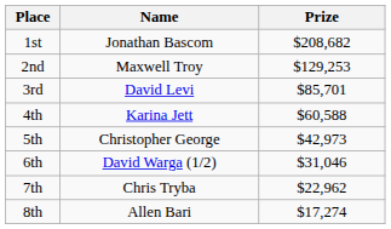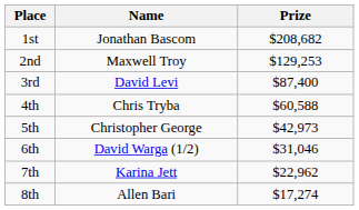 <table class="wikitable">
 <tr>
 <th width="50">Place</th>
 <th width="200">Name</th>
 <th width="125">Prize</th>
 </tr>
 <tr>
 <td align = "center">1st</td>
 <td align = "center">Jonathan Bascom</td>
 <td align = "center">$208,682</td>
 </tr>
 <tr>
 <td align = "center">2nd</td>
 <td align = "center">Maxwell Troy</td>
 <td align = "center">$129,253</td>
 </tr>
 <tr>
 <td align = "center">3rd</td>
 <td align = "center"><a href='#'>David Levi</a></td>
-<td align = "center">$85,701</td>
+<td align = "center">$87,400</td>
 </tr>
 <tr>
 <td align = "center">4th</td>
-<td align = "center"><a href='#'>Karina Jett</a></td>
+<td align = "center">Chris Tryba</td>
 <td align = "center">$60,588</td>
 </tr>
 <tr>
 <td align = "center">5th</td>
 <td align = "center">Christopher George</td>
 <td align = "center">$42,973</td>
 </tr>
 <tr>
 <td align = "center">6th</td>
 <td align = "center"><a href='#'>David Warga</a> (1/2)</td>
 <td align = "center">$31,046</td>
 </tr>
 <tr>
 <td align = "center">7th</td>
-<td align = "center">Chris Tryba</td>
+<td align = "center"><a href='#'>Karina Jett</a></td>
 <td align = "center">$22,962</td>
 </tr>
 <tr>
 <td align = "center">8th</td>
 <td align = "center">Allen Bari</td>
 <td align = "center">$17,274</td>
 </tr>
 </table>
